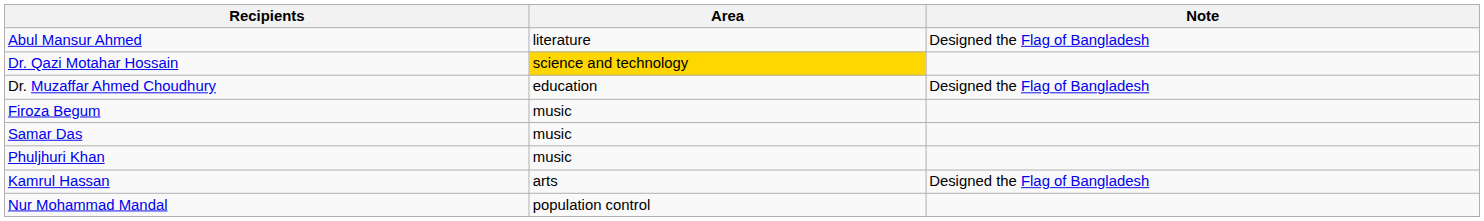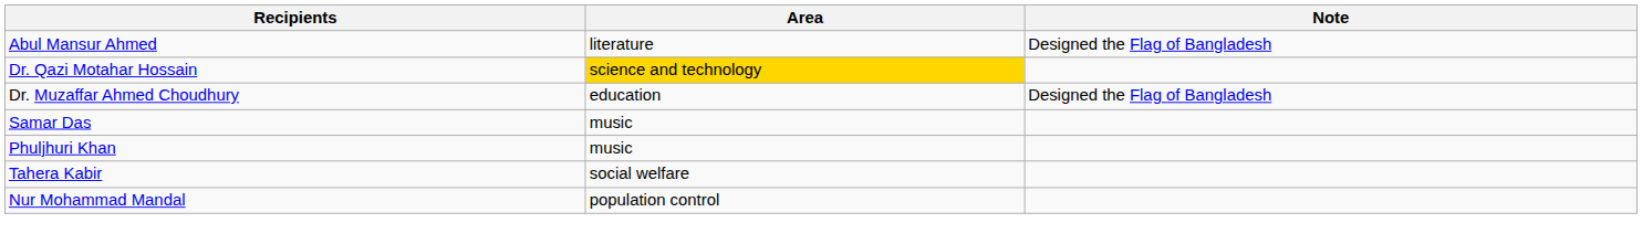 <table class="wikitable" style="width:80%;">
 <tr>
 <th>Recipients</th>
 <th>Area</th>
 <th>Note</th>
 </tr>
 <tr>
 <td><a href='#'>Abul Mansur Ahmed</a></td>
 <td>literature</td>
 <td>Designed the <a href='#'>Flag of Bangladesh</a></td>
 </tr>
 <tr>
 <td><a href='#'>Dr. Qazi Motahar Hossain</a></td>
 <td style="background: gold;">science and technology</td>
 <td></td>
 </tr>
 <tr>
 <td>Dr. <a href='#'>Muzaffar Ahmed Choudhury</a></td>
 <td>education</td>
 <td>Designed the <a href='#'>Flag of Bangladesh</a></td>
 </tr>
 <tr>
-<td><a href='#'>Firoza Begum</a></td>
-<td>music</td>
-<td></td>
-</tr>
-<tr>
 <td><a href='#'>Samar Das</a></td>
 <td>music</td>
 <td></td>
 </tr>
 <tr>
 <td><a href='#'>Phuljhuri Khan</a></td>
 <td>music</td>
 <td></td>
 </tr>
 <tr>
-<td><a href='#'>Kamrul Hassan</a></td>
-<td>arts</td>
-<td>Designed the <a href='#'>Flag of Bangladesh</a></td>
+<td><a href='#'>Tahera Kabir</a></td>
+<td>social welfare</td>
+<td></td>
 </tr>
 <tr>
 <td><a href='#'>Nur Mohammad Mandal</a></td>
 <td>population control</td>
 <td></td>
 </tr>
 </table>
